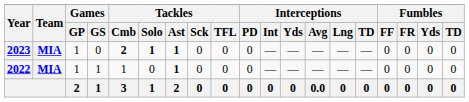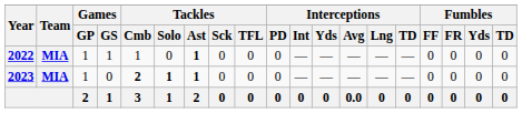 <table class= "wikitable" style="text-align:center;">
 <tr>
 </tr>
 <tr>
 <th rowspan="2">Year</th>
 <th rowspan="2">Team</th>
 <th colspan="2">Games</th>
 <th colspan="5">Tackles</th>
 <th colspan="6">Interceptions</th>
 <th colspan="4">Fumbles</th>
 </tr>
 <tr>
 <th>GP</th>
 <th>GS</th>
 <th>Cmb</th>
 <th>Solo</th>
 <th>Ast</th>
 <th>Sck</th>
 <th>TFL</th>
 <th>PD</th>
 <th>Int</th>
 <th>Yds</th>
 <th>Avg</th>
 <th>Lng</th>
 <th>TD</th>
 <th>FF</th>
 <th>FR</th>
 <th>Yds</th>
 <th>TD</th>
 </tr>
 <tr>
-<th><a href='#'>2023</a></th>
+<th><a href='#'>2022</a></th>
 <th><a href='#'>MIA</a></th>
 <td>1</td>
+<td>1</td>
+<td>1</td>
 <td>0</td>
-<td><strong>2</strong></td>
-<td><strong>1</strong></td>
 <td><strong>1</strong></td>
 <td>0</td>
 <td>0</td>
 <td>0</td>
 <td>—</td>
 <td>—</td>
 <td>—</td>
 <td>—</td>
 <td>—</td>
 <td>0</td>
 <td>0</td>
 <td>0</td>
 <td>0</td>
 </tr>
 <tr>
-<th><a href='#'>2022</a></th>
+<th><a href='#'>2023</a></th>
 <th><a href='#'>MIA</a></th>
 <td>1</td>
-<td>1</td>
-<td>1</td>
 <td>0</td>
+<td><strong>2</strong></td>
+<td><strong>1</strong></td>
 <td><strong>1</strong></td>
 <td>0</td>
 <td>0</td>
 <td>0</td>
 <td>—</td>
 <td>—</td>
 <td>—</td>
 <td>—</td>
 <td>—</td>
 <td>0</td>
 <td>0</td>
 <td>0</td>
 <td>0</td>
 </tr>
 <tr>
 <th colspan="2"></th>
 <th>2</th>
 <th>1</th>
 <th>3</th>
 <th>1</th>
 <th>2</th>
 <th>0</th>
 <th>0</th>
 <th>0</th>
 <th>0</th>
 <th>0</th>
 <th>0.0</th>
 <th>0</th>
 <th>0</th>
 <th>0</th>
 <th>0</th>
 <th>0</th>
 <th>0</th>
 </tr>
 </table>
